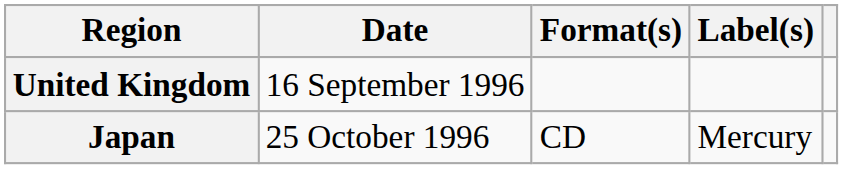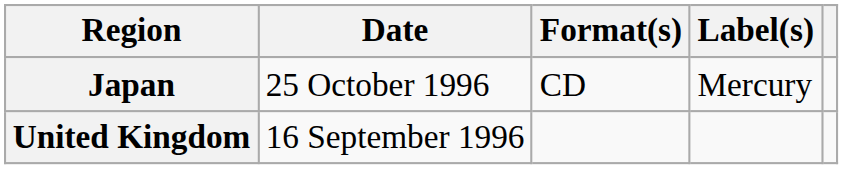 <table class="wikitable plainrowheaders">
 <tr>
 <th scope="col">Region</th>
 <th scope="col">Date</th>
 <th scope="col">Format(s)</th>
 <th scope="col">Label(s)</th>
 <th scope="col"></th>
 </tr>
 <tr>
+<th scope="row">Japan</th>
+<td>25 October 1996</td>
+<td>CD</td>
+<td>Mercury</td>
+<td></td>
+</tr>
+<tr>
 <th scope="row">United Kingdom</th>
 <td>16 September 1996</td>
 <td></td>
 <td></td>
 <td></td>
 </tr>
-<tr>
-<th scope="row">Japan</th>
-<td>25 October 1996</td>
-<td>CD</td>
-<td>Mercury</td>
-<td></td>
-</tr>
 </table>
